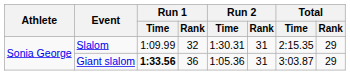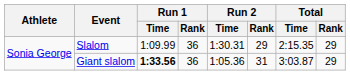 <table class="wikitable" style="font-size:90%">
 <tr>
 <th rowspan=2>Athlete</th>
 <th rowspan=2>Event</th>
 <th colspan=2>Run 1</th>
 <th colspan=2>Run 2</th>
 <th colspan=2>Total</th>
 </tr>
 <tr style="font-size:95%">
 <th>Time</th>
 <th>Rank</th>
 <th>Time</th>
 <th>Rank</th>
 <th>Time</th>
 <th>Rank</th>
 </tr>
 <tr align=center>
 <td align="left" rowspan="2"><a href='#'>Sonia George</a></td>
 <td align="left"><a href='#'>Slalom</a></td>
 <td>1:09.99</td>
-<td>32</td>
+<td>36</td>
 <td>1:30.31</td>
-<td>31</td>
+<td>29</td>
 <td>2:15.35</td>
 <td>29</td>
 </tr>
 <tr align=center>
 <td align="left"><a href='#'>Giant slalom</a></td>
 <td><strong>1:33.56</strong></td>
 <td>36</td>
 <td>1:05.36</td>
 <td>31</td>
 <td>3:03.87</td>
 <td>29</td>
 </tr>
 </table>
